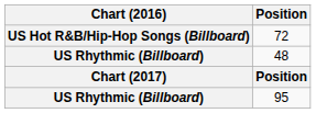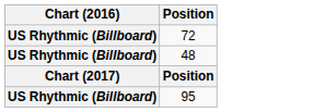 <table class="wikitable plainrowheaders" style="text-align:center">
 <tr>
 <th scope="col">Chart (2016)</th>
 <th scope="col">Position</th>
 </tr>
 <tr>
-<th scope="row">US Hot R&B/Hip-Hop Songs (<em>Billboard</em>)</th>
+<th scope="row">US Rhythmic (<em>Billboard</em>)</th>
 <td>72</td>
 </tr>
 <tr>
 <th scope="row">US Rhythmic (<em>Billboard</em>)</th>
 <td>48</td>
 </tr>
 <tr>
 <th scope="col">Chart (2017)</th>
 <th scope="col">Position</th>
 </tr>
 <tr>
 <th scope="row">US Rhythmic (<em>Billboard</em>)</th>
 <td>95</td>
 </tr>
 </table>
